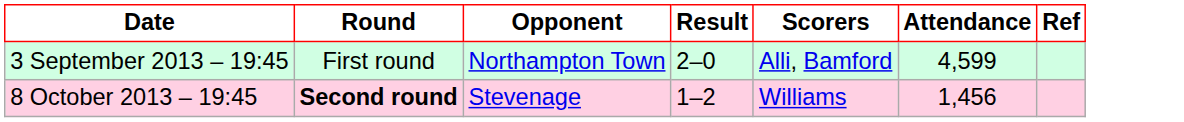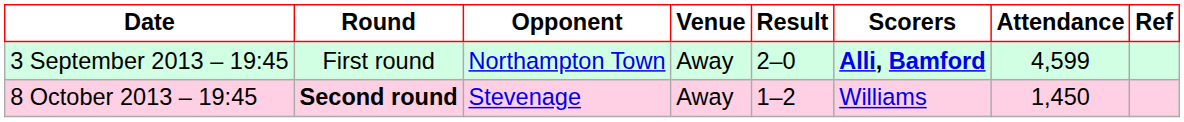 <table class="wikitable"′>
 <tr>
 <th style="background:#FFFFFF; color:black; border:1px solid red;">Date</th>
 <th style="background:#FFFFFF; color:black; border:1px solid red;">Round</th>
 <th style="background:#FFFFFF; color:black; border:1px solid red;">Opponent</th>
+<th style="background:#FFFFFF; color:black; border:1px solid red;">Venue</th>
 <th style="background:#FFFFFF; color:black; border:1px solid red;">Result</th>
 <th style="background:#FFFFFF; color:black; border:1px solid red;">Scorers</th>
 <th style="background:#FFFFFF; color:black; border:1px solid red;">Attendance</th>
 <th style="background:#FFFFFF; color:black; border:1px solid red;">Ref</th>
 </tr>
 <tr bgcolor = "#d0ffe3">
 <td>3 September 2013 – 19:45</td>
 <td align="center">First round</td>
 <td><a href='#'>Northampton Town</a></td>
+<td>Away</td>
 <td>2–0</td>
-<td><a href='#'>Alli</a>, <a href='#'>Bamford</a></td>
+<td><strong><a href='#'>Alli</a>, <a href='#'>Bamford</a></strong></td>
 <td align="center">4,599</td>
 <td></td>
 </tr>
 <tr bgcolor = "#ffd0e3">
 <td>8 October 2013 – 19:45</td>
 <td align="center"><strong>Second round</strong></td>
 <td><a href='#'>Stevenage</a></td>
+<td>Away</td>
 <td>1–2</td>
 <td><a href='#'>Williams</a></td>
-<td align="center">1,456</td>
+<td align="center">1,450</td>
 <td></td>
 </tr>
 </table>
